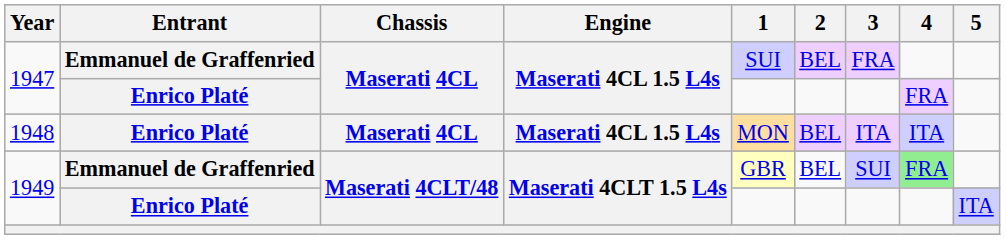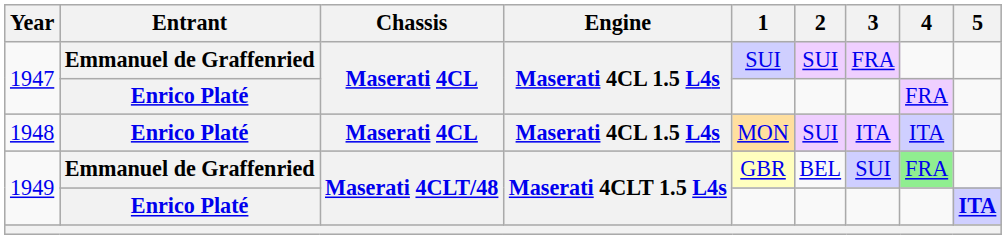 <table class="wikitable" style="text-align:center; font-size:90%">
 <tr>
 <th>Year</th>
 <th>Entrant</th>
 <th>Chassis</th>
 <th>Engine</th>
 <th>1</th>
 <th>2</th>
 <th>3</th>
 <th>4</th>
 <th>5</th>
 </tr>
 <tr>
 <td rowspan=2><a href='#'>1947</a></td>
 <th>Emmanuel de Graffenried</th>
 <th rowspan=2><a href='#'>Maserati</a> <a href='#'>4CL</a></th>
 <th rowspan=2><a href='#'>Maserati</a> 4CL 1.5 <a href='#'>L4</a><a href='#'>s</a></th>
 <td style="background:#CFCFFF;"><a href='#'>SUI</a><br></td>
-<td style="background:#EFCFFF;"><a href='#'>BEL</a><br></td>
+<td style="background:#EFCFFF;"><a href='#'>SUI</a><br></td>
 <td style="background:#EFCFFF;"><a href='#'>FRA</a><br></td>
 <td></td>
 <td></td>
 </tr>
 <tr>
 <th><a href='#'>Enrico Platé</a></th>
 <td></td>
 <td></td>
 <td></td>
 <td style="background:#EFCFFF;"><a href='#'>FRA</a><br></td>
 <td></td>
 </tr>
 <tr>
 <td><a href='#'>1948</a></td>
 <th><a href='#'>Enrico Platé</a></th>
 <th><a href='#'>Maserati</a> <a href='#'>4CL</a></th>
 <th><a href='#'>Maserati</a> 4CL 1.5 <a href='#'>L4</a><a href='#'>s</a></th>
 <td style="background:#FFDF9F;"><a href='#'>MON</a><br></td>
-<td style="background:#EFCFFF;"><a href='#'>BEL</a><br></td>
+<td style="background:#EFCFFF;"><a href='#'>SUI</a><br></td>
 <td style="background:#EFCFFF;"><a href='#'>ITA</a><br></td>
 <td style="background:#CFCFFF;"><a href='#'>ITA</a><br></td>
 <td></td>
 </tr>
 <tr>
 <td rowspan=2><a href='#'>1949</a></td>
 <th>Emmanuel de Graffenried</th>
 <th rowspan=2><a href='#'>Maserati</a> <a href='#'>4CLT/48</a></th>
 <th rowspan=2><a href='#'>Maserati</a> 4CLT 1.5 <a href='#'>L4</a><a href='#'>s</a></th>
 <td style="background:#FFFFBF;"><a href='#'>GBR</a><br></td>
 <td><a href='#'>BEL</a></td>
 <td style="background:#CFCFFF;"><a href='#'>SUI</a><br></td>
 <td style="background: lightgreen;"><a href='#'>FRA</a></td>
 <td></td>
 </tr>
 <tr>
 <th><a href='#'>Enrico Platé</a></th>
 <td></td>
 <td></td>
 <td></td>
 <td></td>
-<td style="background:#CFCFFF;"><a href='#'>ITA</a><br></td>
+<td style="background:#CFCFFF;"><strong><a href='#'>ITA</a><br></strong></td>
 </tr>
 <tr>
 <th colspan=9></th>
 </tr>
 </table>
